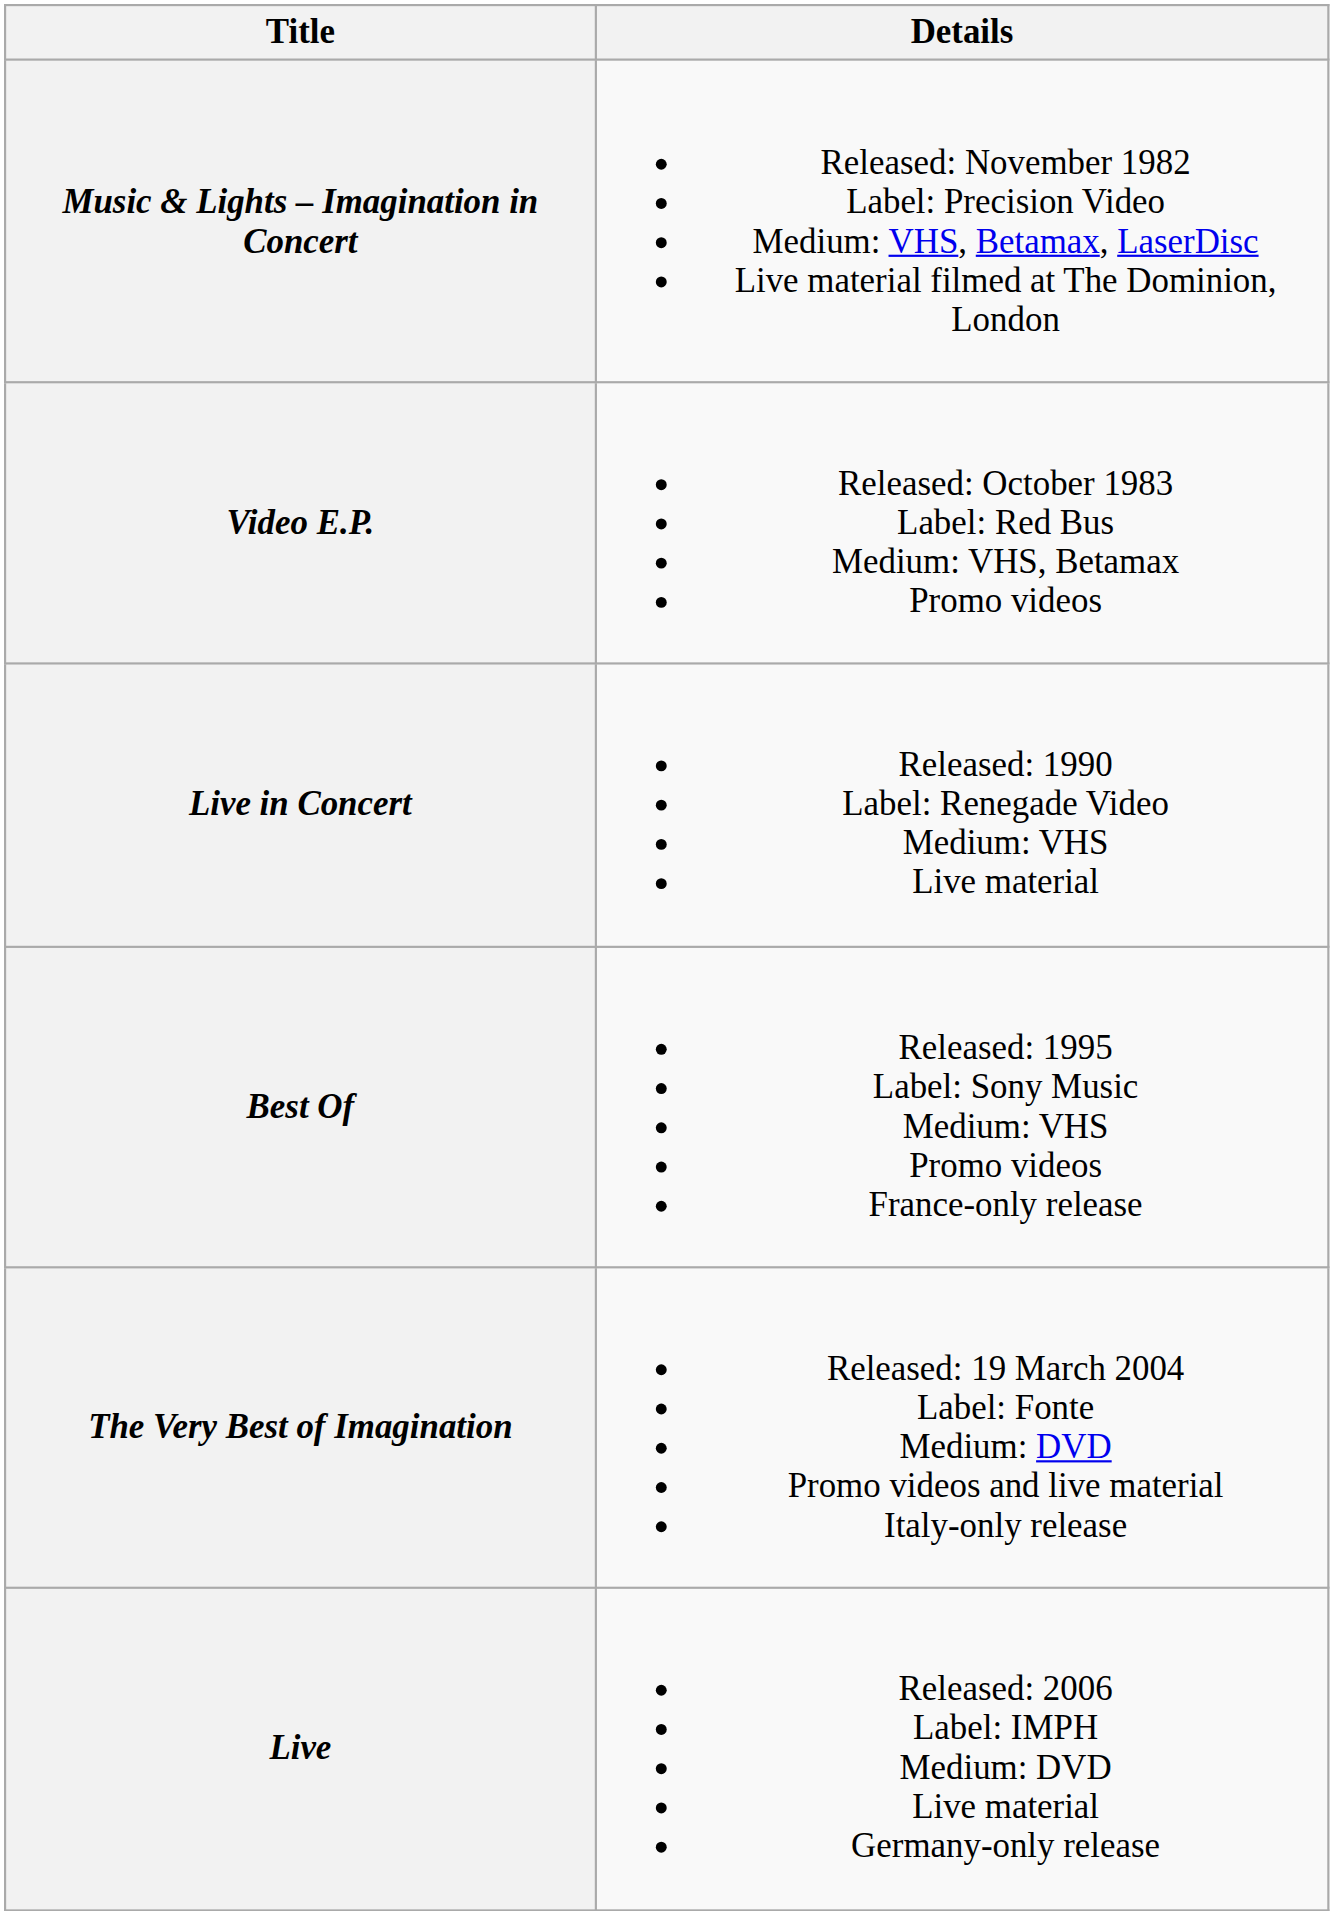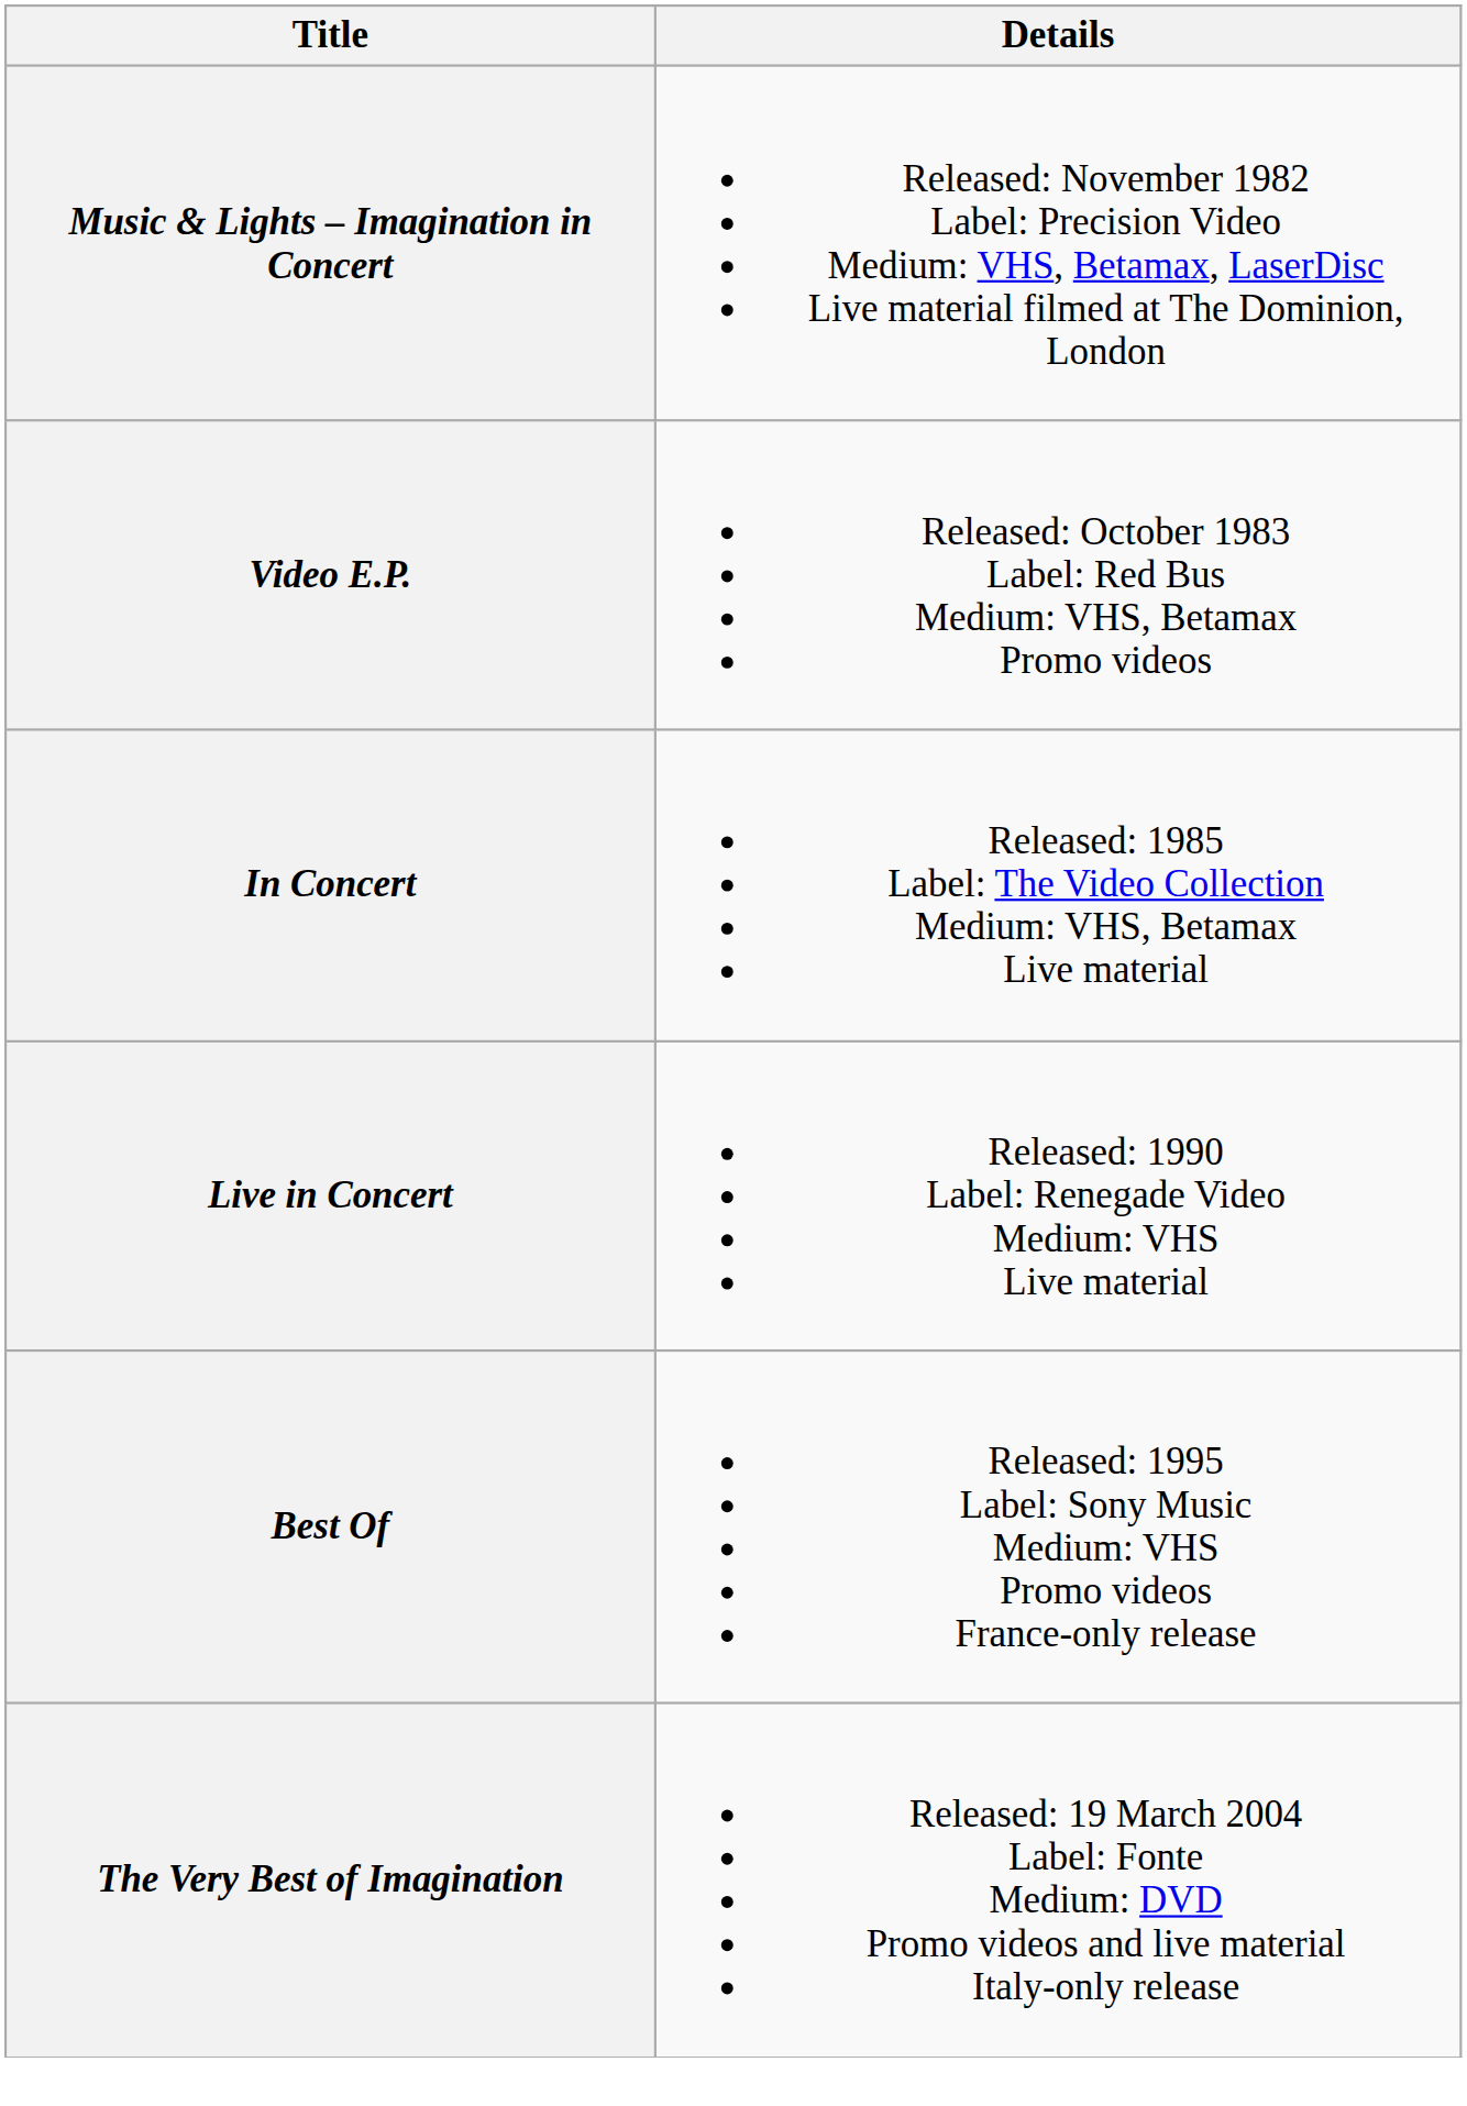 <table class="wikitable plainrowheaders" style="text-align:center;">
 <tr>
 <th scope="col">Title</th>
 <th scope="col">Details</th>
 </tr>
 <tr>
 <th scope="row"><em>Music & Lights – Imagination in Concert</em></th>
 <td><br><ul><li>Released: November 1982</li><li>Label: Precision Video</li><li>Medium: <a href='#'>VHS</a>, <a href='#'>Betamax</a>, <a href='#'>LaserDisc</a></li><li>Live material filmed at The Dominion, London</li></ul></td>
 </tr>
 <tr>
 <th scope="row"><em>Video E.P.</em></th>
 <td><br><ul><li>Released: October 1983</li><li>Label: Red Bus</li><li>Medium: VHS, Betamax</li><li>Promo videos</li></ul></td>
 </tr>
 <tr>
+<th scope="row"><em>In Concert</em></th>
+<td><br><ul><li>Released: 1985</li><li>Label: <a href='#'>The Video Collection</a></li><li>Medium: VHS, Betamax</li><li>Live material</li></ul></td>
+</tr>
+<tr>
 <th scope="row"><em>Live in Concert</em></th>
 <td><br><ul><li>Released: 1990</li><li>Label: Renegade Video</li><li>Medium: VHS</li><li>Live material</li></ul></td>
 </tr>
 <tr>
 <th scope="row"><em>Best Of</em></th>
 <td><br><ul><li>Released: 1995</li><li>Label: Sony Music</li><li>Medium: VHS</li><li>Promo videos</li><li>France-only release</li></ul></td>
 </tr>
 <tr>
 <th scope="row"><em>The Very Best of Imagination</em></th>
 <td><br><ul><li>Released: 19 March 2004</li><li>Label: Fonte</li><li>Medium: <a href='#'>DVD</a></li><li>Promo videos and live material</li><li>Italy-only release</li></ul></td>
 </tr>
-<tr>
-<th scope="row"><em>Live</em></th>
-<td><br><ul><li>Released: 2006</li><li>Label: IMPH</li><li>Medium: DVD</li><li>Live material</li><li>Germany-only release</li></ul></td>
-</tr>
 </table>
